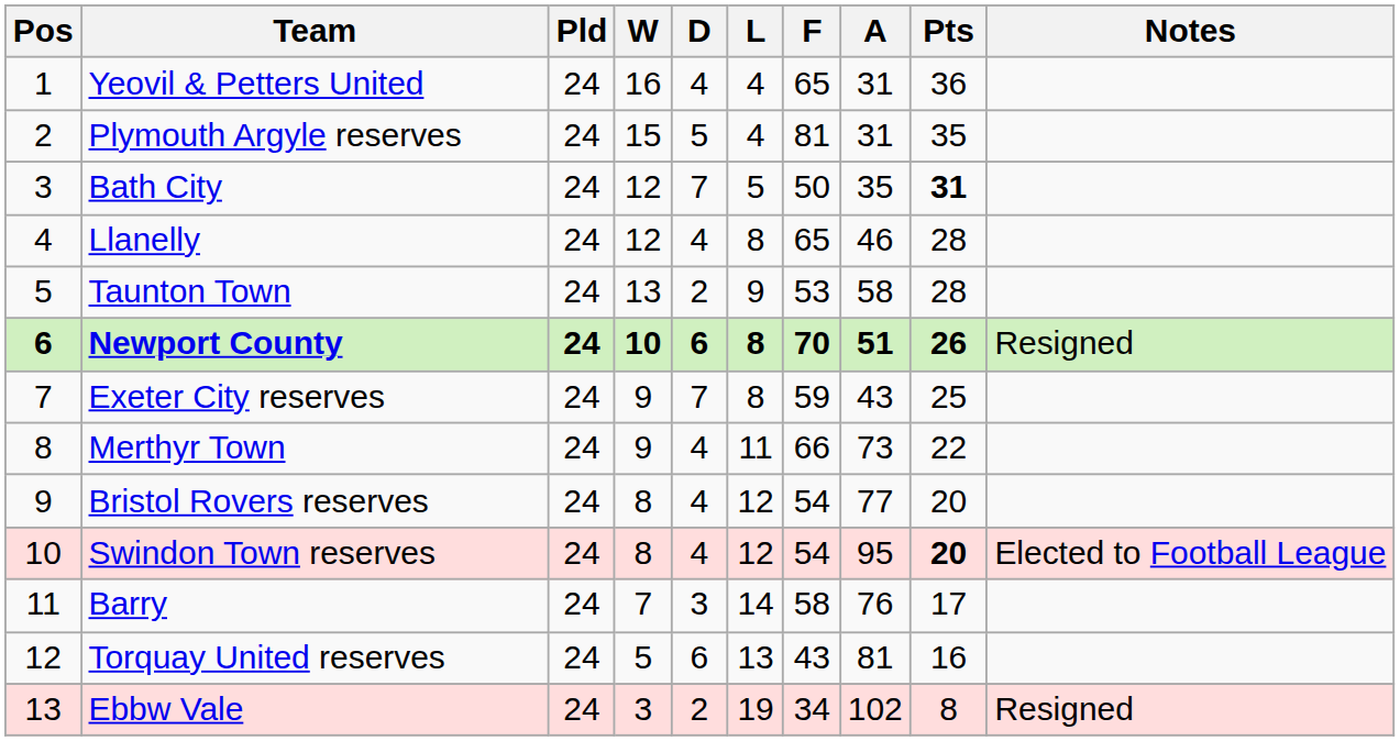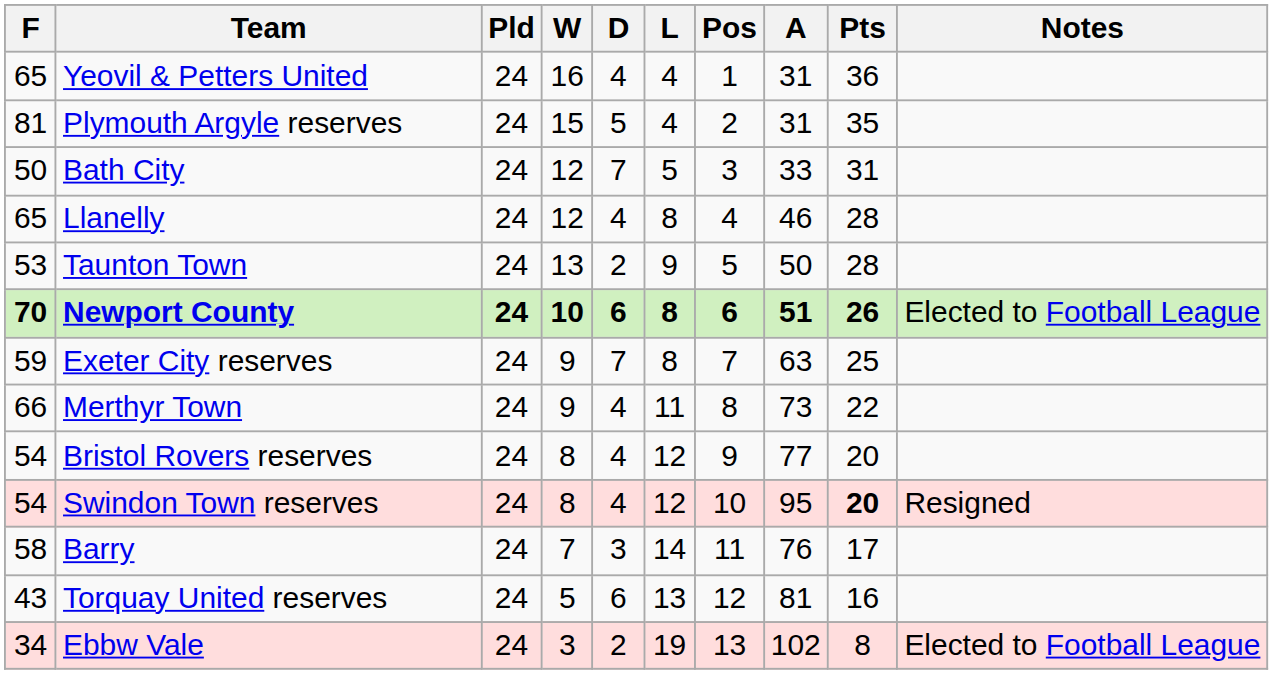 <table class="wikitable" style="text-align: center;">
 <tr>
-<th width=20>Pos</th>
+<th width=20>F</th>
 <th width=220>Team</th>
 <th width=20>Pld</th>
 <th width=20>W</th>
 <th width=20>D</th>
 <th width=20>L</th>
-<th width=20>F</th>
+<th width=20>Pos</th>
 <th width=20>A</th>
 <th width=30>Pts</th>
 <th>Notes</th>
 </tr>
 <tr>
-<td>1</td>
+<td>65</td>
 <td align="left"><a href='#'>Yeovil & Petters United</a></td>
 <td>24</td>
 <td>16</td>
 <td>4</td>
 <td>4</td>
-<td>65</td>
+<td>1</td>
 <td>31</td>
 <td>36</td>
 <td></td>
 </tr>
 <tr>
-<td>2</td>
+<td>81</td>
 <td align="left"><a href='#'>Plymouth Argyle</a> reserves</td>
 <td>24</td>
 <td>15</td>
 <td>5</td>
 <td>4</td>
-<td>81</td>
+<td>2</td>
 <td>31</td>
 <td>35</td>
 <td></td>
 </tr>
 <tr>
-<td>3</td>
+<td>50</td>
 <td align="left"><a href='#'>Bath City</a></td>
 <td>24</td>
 <td>12</td>
 <td>7</td>
 <td>5</td>
-<td>50</td>
-<td>35</td>
-<td><strong>31</strong></td>
+<td>3</td>
+<td>33</td>
+<td>31</td>
 <td></td>
 </tr>
 <tr>
-<td>4</td>
+<td>65</td>
 <td align="left"><a href='#'>Llanelly</a></td>
 <td>24</td>
 <td>12</td>
 <td>4</td>
 <td>8</td>
-<td>65</td>
+<td>4</td>
 <td>46</td>
 <td>28</td>
 <td></td>
 </tr>
 <tr>
-<td>5</td>
+<td>53</td>
 <td align="left"><a href='#'>Taunton Town</a></td>
 <td>24</td>
 <td>13</td>
 <td>2</td>
 <td>9</td>
-<td>53</td>
-<td>58</td>
+<td>5</td>
+<td>50</td>
 <td>28</td>
 <td></td>
 </tr>
 <tr style="background:#D0F0C0;">
-<td><strong>6</strong></td>
+<td><strong>70</strong></td>
 <td align="left"><strong><a href='#'>Newport County</a></strong></td>
 <td><strong>24</strong></td>
 <td><strong>10</strong></td>
 <td><strong>6</strong></td>
 <td><strong>8</strong></td>
-<td><strong>70</strong></td>
+<td><strong>6</strong></td>
 <td><strong>51</strong></td>
 <td><strong>26</strong></td>
-<td align="left">Resigned</td>
+<td>Elected to <a href='#'>Football League</a></td>
 </tr>
 <tr>
-<td>7</td>
+<td>59</td>
 <td align="left"><a href='#'>Exeter City</a> reserves</td>
 <td>24</td>
 <td>9</td>
 <td>7</td>
 <td>8</td>
-<td>59</td>
-<td>43</td>
+<td>7</td>
+<td>63</td>
 <td>25</td>
 <td></td>
 </tr>
 <tr>
-<td>8</td>
+<td>66</td>
 <td align="left"><a href='#'>Merthyr Town</a></td>
 <td>24</td>
 <td>9</td>
 <td>4</td>
 <td>11</td>
-<td>66</td>
+<td>8</td>
 <td>73</td>
 <td>22</td>
 <td></td>
 </tr>
 <tr>
-<td>9</td>
+<td>54</td>
 <td align="left"><a href='#'>Bristol Rovers</a> reserves</td>
 <td>24</td>
 <td>8</td>
 <td>4</td>
 <td>12</td>
-<td>54</td>
+<td>9</td>
 <td>77</td>
 <td>20</td>
 <td></td>
 </tr>
 <tr style="background:#ffdddd;">
-<td>10</td>
+<td>54</td>
 <td align="left"><a href='#'>Swindon Town</a> reserves</td>
 <td>24</td>
 <td>8</td>
 <td>4</td>
 <td>12</td>
-<td>54</td>
+<td>10</td>
 <td>95</td>
 <td><strong>20</strong></td>
-<td>Elected to <a href='#'>Football League</a></td>
+<td align="left">Resigned</td>
 </tr>
 <tr>
-<td>11</td>
+<td>58</td>
 <td align="left"><a href='#'>Barry</a></td>
 <td>24</td>
 <td>7</td>
 <td>3</td>
 <td>14</td>
-<td>58</td>
+<td>11</td>
 <td>76</td>
 <td>17</td>
 <td></td>
 </tr>
 <tr>
-<td>12</td>
+<td>43</td>
 <td align="left"><a href='#'>Torquay United</a> reserves</td>
 <td>24</td>
 <td>5</td>
 <td>6</td>
 <td>13</td>
-<td>43</td>
+<td>12</td>
 <td>81</td>
 <td>16</td>
 <td></td>
 </tr>
 <tr style="background:#ffdddd;">
-<td>13</td>
+<td>34</td>
 <td align="left"><a href='#'>Ebbw Vale</a></td>
 <td>24</td>
 <td>3</td>
 <td>2</td>
 <td>19</td>
-<td>34</td>
+<td>13</td>
 <td>102</td>
 <td>8</td>
-<td align="left">Resigned</td>
+<td>Elected to <a href='#'>Football League</a></td>
 </tr>
 </table>
